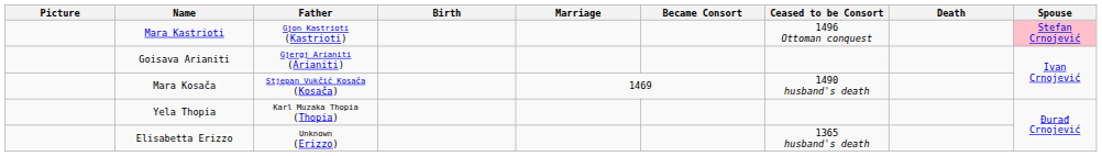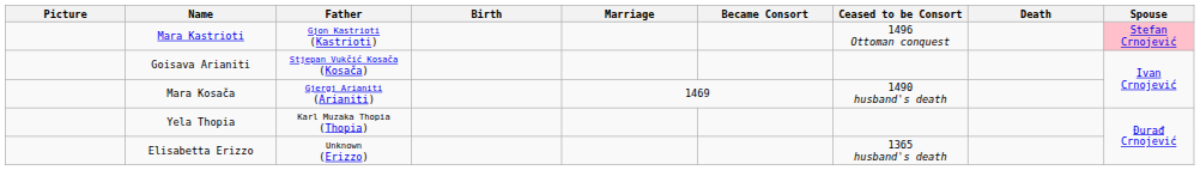 <table style="width:95%;" class="wikitable">
 <tr>
 <th style="width:8%;">Picture</th>
 <th style="width:10%;">Name</th>
 <th style="width:9%;">Father</th>
 <th style="width:10%;">Birth</th>
 <th style="width:9%;">Marriage</th>
 <th style="width:9%;">Became Consort</th>
 <th style="width:9%;">Ceased to be Consort</th>
 <th style="width:9%;">Death</th>
 <th style="width:6%;">Spouse</th>
 </tr>
 <tr>
 <td style="text-align:center;"></td>
 <td style="text-align:center;"><a href='#'>Mara Kastrioti</a></td>
 <td style="text-align:center;"><small><a href='#'>Gjon Kastrioti</a></small><br>(<a href='#'>Kastrioti</a>)</td>
 <td style="text-align:center;"></td>
 <td style="text-align:center;"></td>
 <td style="text-align:center;"></td>
 <td style="text-align:center;">1496<br><em>Ottoman conquest</em></td>
 <td style="text-align:center;"></td>
 <td style="background: pink; text-align:center;"><a href='#'>Stefan Crnojević</a></td>
 </tr>
 <tr>
 <td style="text-align:center;"></td>
 <td style="text-align:center;">Goisava Arianiti</td>
-<td style="text-align:center;"><small><a href='#'>Gjergj Arianiti</a></small><br>(<a href='#'>Arianiti</a>)</td>
+<td style="text-align:center;"><small><a href='#'>Stjepan Vukčić Kosača</a></small><br>(<a href='#'>Kosača</a>)</td>
 <td style="text-align:center;"></td>
 <td style="text-align:center;"></td>
 <td style="text-align:center;"></td>
 <td style="text-align:center;"></td>
 <td style="text-align:center;"></td>
 <td style="text-align:center;" rowspan="2"><a href='#'>Ivan Crnojević</a></td>
 </tr>
 <tr>
 <td style="text-align:center;"></td>
 <td style="text-align:center;">Mara Kosača</td>
-<td style="text-align:center;"><small><a href='#'>Stjepan Vukčić Kosača</a></small><br>(<a href='#'>Kosača</a>)</td>
+<td style="text-align:center;"><small><a href='#'>Gjergj Arianiti</a></small><br>(<a href='#'>Arianiti</a>)</td>
 <td style="text-align:center;"></td>
 <td style="text-align:center;" colspan="2">1469</td>
 <td style="text-align:center;">1490<br><em>husband's death</em></td>
 <td style="text-align:center;"></td>
 </tr>
 <tr>
 <td style="text-align:center;"></td>
 <td style="text-align:center;">Yela Thopia</td>
 <td style="text-align:center;"><small>Karl Muzaka Thopia</small><br>(<a href='#'>Thopia</a>)</td>
 <td style="text-align:center;"></td>
 <td style="text-align:center;"></td>
 <td style="text-align:center;"></td>
 <td style="text-align:center;"></td>
 <td style="text-align:center;"></td>
 <td style="text-align:center;" rowspan="2"><a href='#'>Đurađ Crnojević</a></td>
 </tr>
 <tr>
 <td style="text-align:center;"></td>
 <td style="text-align:center;">Elisabetta Erizzo</td>
 <td style="text-align:center;"><small>Unknown</small><br>(<a href='#'>Erizzo</a>)</td>
 <td style="text-align:center;"></td>
 <td style="text-align:center;"></td>
 <td style="text-align:center;"></td>
 <td style="text-align:center;">1365<br><em>husband's death</em></td>
 <td style="text-align:center;"></td>
 </tr>
 </table>
